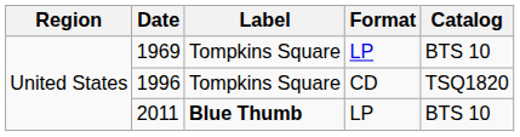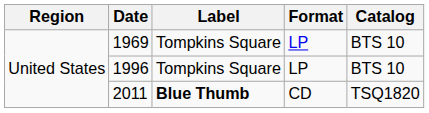 <table class="wikitable">
 <tr>
 <th>Region</th>
 <th>Date</th>
 <th>Label</th>
 <th>Format</th>
 <th>Catalog</th>
 </tr>
 <tr>
 <td rowspan="3">United States</td>
 <td>1969</td>
 <td>Tompkins Square</td>
 <td><a href='#'>LP</a></td>
 <td>BTS 10</td>
 </tr>
 <tr>
 <td>1996</td>
 <td>Tompkins Square</td>
-<td>CD</td>
-<td>TSQ1820</td>
+<td>LP</td>
+<td>BTS 10</td>
 </tr>
 <tr>
 <td>2011</td>
 <td><strong>Blue Thumb</strong></td>
-<td>LP</td>
-<td>BTS 10</td>
+<td>CD</td>
+<td>TSQ1820</td>
 </tr>
 </table>
